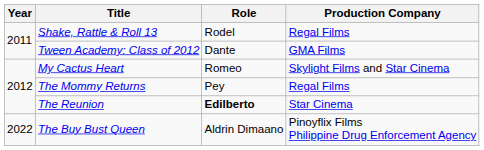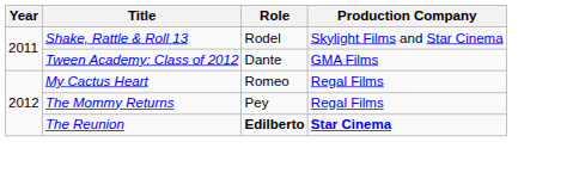 <table class="wikitable sortable" style="text-align">
 <tr>
 <th>Year</th>
 <th>Title</th>
 <th>Role</th>
 <th>Production Company</th>
 </tr>
 <tr>
 <td rowspan=2>2011</td>
 <td><em><a href='#'>Shake, Rattle & Roll 13</a></em></td>
 <td>Rodel</td>
-<td><a href='#'>Regal Films</a></td>
+<td><a href='#'>Skylight Films</a> and <a href='#'>Star Cinema</a></td>
 </tr>
 <tr>
 <td><em><a href='#'>Tween Academy: Class of 2012</a></em></td>
 <td>Dante</td>
 <td><a href='#'>GMA Films</a></td>
 </tr>
 <tr>
 <td rowspan="3">2012</td>
 <td><em><a href='#'>My Cactus Heart</a></em></td>
 <td>Romeo</td>
-<td><a href='#'>Skylight Films</a> and <a href='#'>Star Cinema</a></td>
+<td><a href='#'>Regal Films</a></td>
 </tr>
 <tr>
 <td><em><a href='#'>The Mommy Returns</a></em></td>
 <td>Pey</td>
 <td><a href='#'>Regal Films</a></td>
 </tr>
 <tr>
 <td><em><a href='#'>The Reunion</a></em></td>
 <td><strong>Edilberto</strong></td>
-<td><a href='#'>Star Cinema</a></td>
-</tr>
-<tr>
-<td>2022</td>
-<td><em><a href='#'>The Buy Bust Queen</a></em></td>
-<td>Aldrin Dimaano</td>
-<td>Pinoyflix Films<br><a href='#'>Philippine Drug Enforcement Agency</a></td>
+<td><strong><a href='#'>Star Cinema</a></strong></td>
 </tr>
 </table>
